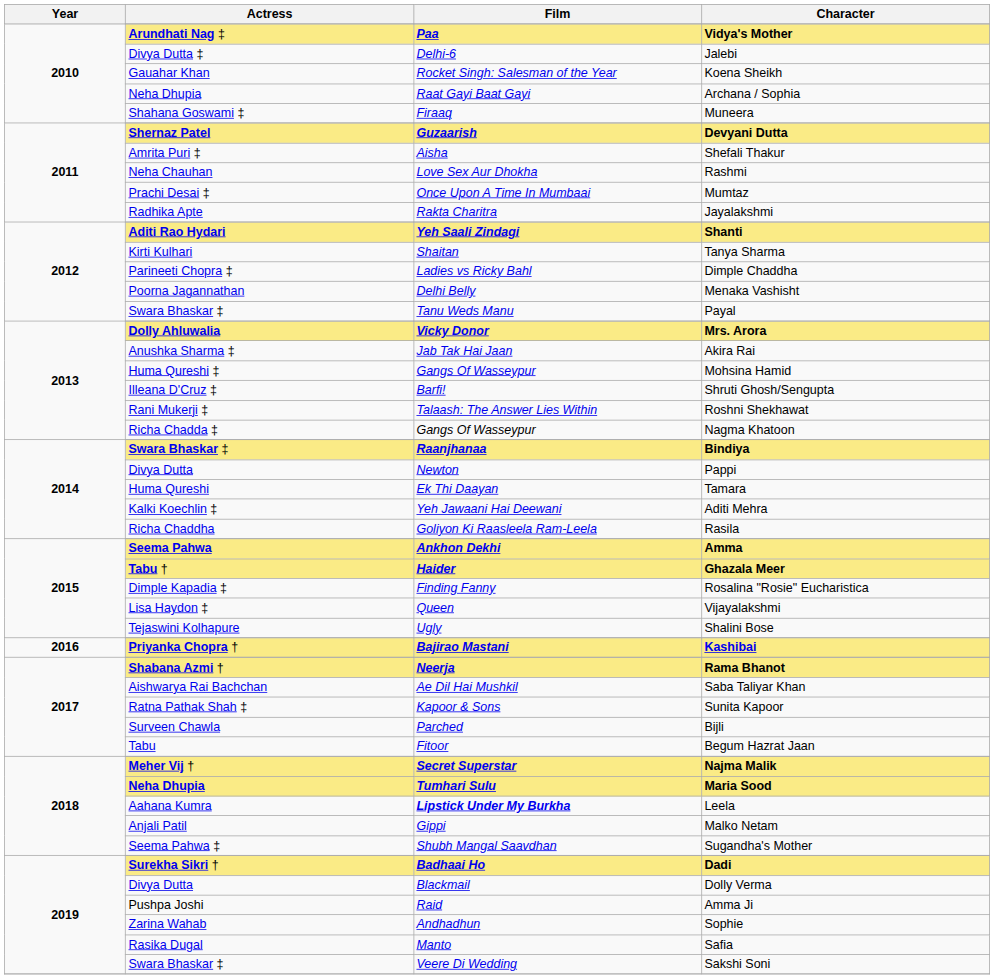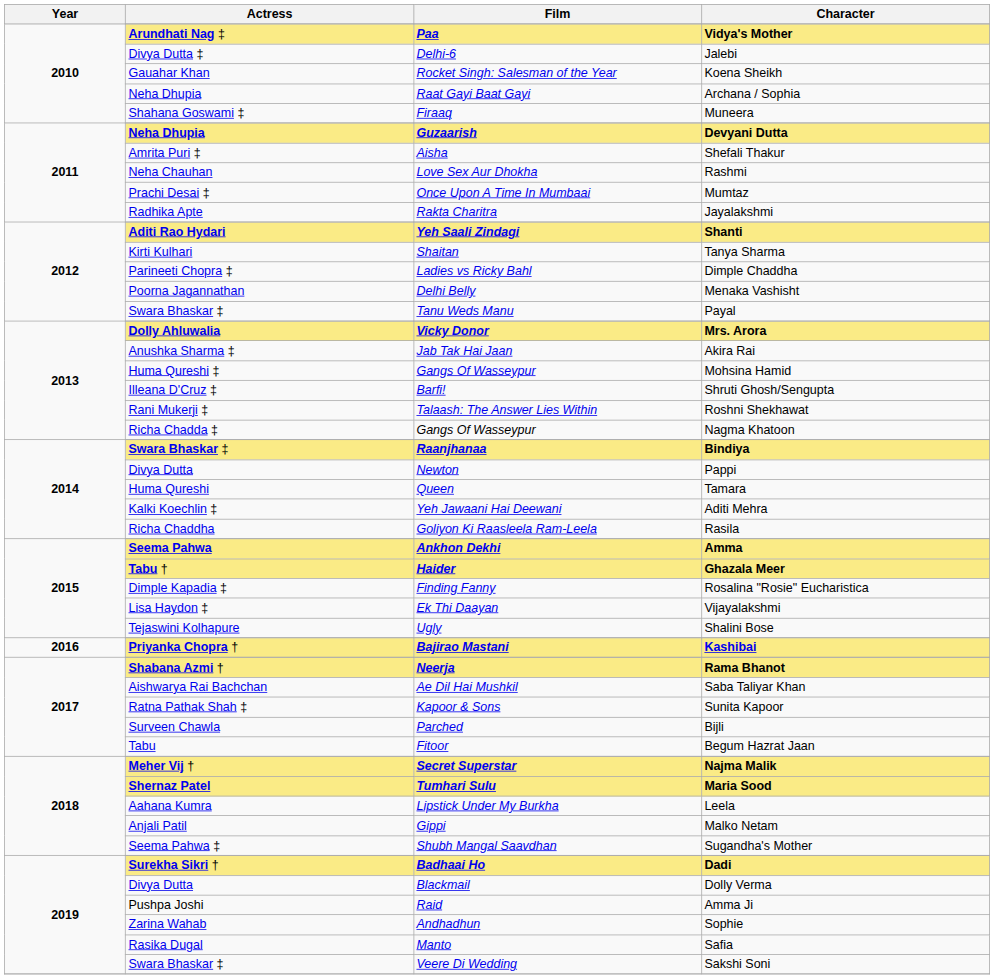 <table class="wikitable" style="width:100%">
 <tr bgcolor="#bebebe">
 <th width="8%">Year</th>
 <th width="19%">Actress</th>
 <th width="19%">Film</th>
 <th width="19%">Character</th>
 </tr>
 <tr>
 <td rowspan=6 style="text-align:center"><strong>2010</strong></td>
 </tr>
 <tr style="background:#FAEB86;">
 <td><strong><a href='#'>Arundhati Nag</a></strong> ‡</td>
 <td><strong><em><a href='#'>Paa</a></em></strong></td>
 <td><strong>Vidya's Mother</strong></td>
 </tr>
 <tr>
 <td><a href='#'>Divya Dutta</a> ‡</td>
 <td><em><a href='#'>Delhi-6</a></em></td>
 <td>Jalebi</td>
 </tr>
 <tr>
 <td><a href='#'>Gauahar Khan</a></td>
 <td><em><a href='#'>Rocket Singh: Salesman of the Year</a></em></td>
 <td>Koena Sheikh</td>
 </tr>
 <tr>
 <td><a href='#'>Neha Dhupia</a></td>
 <td><em><a href='#'>Raat Gayi Baat Gayi</a></em></td>
 <td>Archana / Sophia</td>
 </tr>
 <tr>
 <td><a href='#'>Shahana Goswami</a> ‡</td>
 <td><em><a href='#'>Firaaq</a></em></td>
 <td>Muneera</td>
 </tr>
 <tr>
 <td rowspan=6 style="text-align:center"><strong>2011</strong></td>
 </tr>
 <tr style="background:#FAEB86;">
-<td><strong><a href='#'>Shernaz Patel</a></strong></td>
+<td><strong><a href='#'>Neha Dhupia</a></strong></td>
 <td><strong><em><a href='#'>Guzaarish</a></em></strong></td>
 <td><strong>Devyani Dutta</strong></td>
 </tr>
 <tr>
 <td><a href='#'>Amrita Puri</a> ‡</td>
 <td><em><a href='#'>Aisha</a></em></td>
 <td>Shefali Thakur</td>
 </tr>
 <tr>
 <td><a href='#'>Neha Chauhan</a></td>
 <td><em><a href='#'>Love Sex Aur Dhokha</a></em></td>
 <td>Rashmi</td>
 </tr>
 <tr>
 <td><a href='#'>Prachi Desai</a> ‡</td>
 <td><em><a href='#'>Once Upon A Time In Mumbaai</a></em></td>
 <td>Mumtaz</td>
 </tr>
 <tr>
 <td><a href='#'>Radhika Apte</a></td>
 <td><em><a href='#'>Rakta Charitra</a></em></td>
 <td>Jayalakshmi</td>
 </tr>
 <tr>
 <td rowspan=6 style="text-align:center"><strong>2012</strong></td>
 </tr>
 <tr style="background:#FAEB86;">
 <td><strong><a href='#'>Aditi Rao Hydari</a></strong></td>
 <td><strong><em><a href='#'>Yeh Saali Zindagi</a></em></strong></td>
 <td><strong>Shanti</strong></td>
 </tr>
 <tr>
 <td><a href='#'>Kirti Kulhari</a></td>
 <td><em><a href='#'>Shaitan</a></em></td>
 <td>Tanya Sharma</td>
 </tr>
 <tr>
 <td><a href='#'>Parineeti Chopra</a> ‡</td>
 <td><em><a href='#'>Ladies vs Ricky Bahl</a></em></td>
 <td>Dimple Chaddha</td>
 </tr>
 <tr>
 <td><a href='#'>Poorna Jagannathan</a></td>
 <td><em><a href='#'>Delhi Belly</a></em></td>
 <td>Menaka Vashisht</td>
 </tr>
 <tr>
 <td><a href='#'>Swara Bhaskar</a> ‡</td>
 <td><em><a href='#'>Tanu Weds Manu</a></em></td>
 <td>Payal</td>
 </tr>
 <tr>
 <td rowspan=7 style="text-align:center"><strong>2013</strong></td>
 </tr>
 <tr style="background:#FAEB86;">
 <td><strong><a href='#'>Dolly Ahluwalia</a></strong></td>
 <td><strong><em><a href='#'>Vicky Donor</a></em></strong></td>
 <td><strong>Mrs. Arora</strong></td>
 </tr>
 <tr>
 <td><a href='#'>Anushka Sharma</a> ‡</td>
 <td><em><a href='#'>Jab Tak Hai Jaan</a></em></td>
 <td>Akira Rai</td>
 </tr>
 <tr>
 <td><a href='#'>Huma Qureshi</a> ‡</td>
 <td><em><a href='#'>Gangs Of Wasseypur</a></em></td>
 <td>Mohsina Hamid</td>
 </tr>
 <tr>
 <td><a href='#'>Illeana D'Cruz</a> ‡</td>
 <td><em><a href='#'>Barfi!</a></em></td>
 <td>Shruti Ghosh/Sengupta</td>
 </tr>
 <tr>
 <td><a href='#'>Rani Mukerji</a> ‡</td>
 <td><em><a href='#'>Talaash: The Answer Lies Within</a></em></td>
 <td>Roshni Shekhawat</td>
 </tr>
 <tr>
 <td><a href='#'>Richa Chadda</a> ‡</td>
 <td><em>Gangs Of Wasseypur</em></td>
 <td>Nagma Khatoon</td>
 </tr>
 <tr>
 <td rowspan=6 style="text-align:center"><strong>2014</strong></td>
 </tr>
 <tr style="background:#FAEB86;">
 <td><strong><a href='#'>Swara Bhaskar</a></strong> ‡</td>
 <td><strong><em><a href='#'>Raanjhanaa</a></em></strong></td>
 <td><strong>Bindiya</strong></td>
 </tr>
 <tr>
 <td><a href='#'>Divya Dutta</a></td>
 <td><em><a href='#'>Newton</a></em></td>
 <td>Pappi</td>
 </tr>
 <tr>
 <td><a href='#'>Huma Qureshi</a></td>
-<td><em><a href='#'>Ek Thi Daayan</a></em></td>
+<td><em><a href='#'>Queen</a></em></td>
 <td>Tamara</td>
 </tr>
 <tr>
 <td><a href='#'>Kalki Koechlin</a> ‡</td>
 <td><em><a href='#'>Yeh Jawaani Hai Deewani</a></em></td>
 <td>Aditi Mehra</td>
 </tr>
 <tr>
 <td><a href='#'>Richa Chaddha</a></td>
 <td><em><a href='#'>Goliyon Ki Raasleela Ram-Leela</a></em></td>
 <td>Rasila</td>
 </tr>
 <tr>
 <td rowspan=6 style="text-align:center"><strong>2015</strong></td>
 </tr>
 <tr style="background:#FAEB86;">
 <td><strong><a href='#'>Seema Pahwa</a></strong></td>
 <td><strong><em><a href='#'>Ankhon Dekhi</a></em></strong></td>
 <td><strong>Amma</strong></td>
 </tr>
 <tr style="background:#FAEB86;">
 <td><strong><a href='#'>Tabu</a></strong> †</td>
 <td><strong><em><a href='#'>Haider</a></em></strong></td>
 <td><strong>Ghazala Meer</strong></td>
 </tr>
 <tr>
 <td><a href='#'>Dimple Kapadia</a> ‡</td>
 <td><em><a href='#'>Finding Fanny</a></em></td>
 <td>Rosalina "Rosie" Eucharistica</td>
 </tr>
 <tr>
 <td><a href='#'>Lisa Haydon</a> ‡</td>
-<td><em><a href='#'>Queen</a></em></td>
+<td><em><a href='#'>Ek Thi Daayan</a></em></td>
 <td>Vijayalakshmi</td>
 </tr>
 <tr>
 <td><a href='#'>Tejaswini Kolhapure</a></td>
 <td><em><a href='#'>Ugly</a></em></td>
 <td>Shalini Bose</td>
 </tr>
 <tr>
 <td rowspan=2 style="text-align:center"><strong>2016</strong></td>
 </tr>
 <tr style="background:#FAEB86;">
 <td><strong><a href='#'>Priyanka Chopra</a></strong> †</td>
 <td><strong><em><a href='#'>Bajirao Mastani</a></em></strong></td>
 <td><strong><a href='#'>Kashibai</a></strong></td>
 </tr>
 <tr>
 <td rowspan=6 style="text-align:center"><strong>2017</strong></td>
 </tr>
 <tr style="background:#FAEB86;">
 <td><strong><a href='#'>Shabana Azmi</a></strong> †</td>
 <td><strong><em><a href='#'>Neerja</a></em></strong></td>
 <td><strong>Rama Bhanot</strong></td>
 </tr>
 <tr>
 <td><a href='#'>Aishwarya Rai Bachchan</a></td>
 <td><em><a href='#'>Ae Dil Hai Mushkil</a></em></td>
 <td>Saba Taliyar Khan</td>
 </tr>
 <tr>
 <td><a href='#'>Ratna Pathak Shah</a> ‡</td>
 <td><em><a href='#'>Kapoor & Sons</a></em></td>
 <td>Sunita Kapoor</td>
 </tr>
 <tr>
 <td><a href='#'>Surveen Chawla</a></td>
 <td><em><a href='#'>Parched</a></em></td>
 <td>Bijli</td>
 </tr>
 <tr>
 <td><a href='#'>Tabu</a></td>
 <td><em><a href='#'>Fitoor</a></em></td>
 <td>Begum Hazrat Jaan</td>
 </tr>
 <tr>
 <td rowspan=6 style="text-align:center"><strong>2018</strong></td>
 </tr>
 <tr style="background:#FAEB86;">
 <td><strong><a href='#'>Meher Vij</a></strong> †</td>
 <td><strong><em><a href='#'>Secret Superstar</a></em></strong></td>
 <td><strong>Najma Malik</strong></td>
 </tr>
 <tr style="background:#FAEB86;">
-<td><strong><a href='#'>Neha Dhupia</a></strong></td>
+<td><strong><a href='#'>Shernaz Patel</a></strong></td>
 <td><strong><em><a href='#'>Tumhari Sulu</a></em></strong></td>
 <td><strong>Maria Sood</strong></td>
 </tr>
 <tr>
 <td><a href='#'>Aahana Kumra</a></td>
-<td><strong><em><a href='#'>Lipstick Under My Burkha</a></em></strong></td>
+<td><em><a href='#'>Lipstick Under My Burkha</a></em></td>
 <td>Leela</td>
 </tr>
 <tr>
 <td><a href='#'>Anjali Patil</a></td>
 <td><em><a href='#'>Gippi</a></em></td>
 <td>Malko Netam</td>
 </tr>
 <tr>
 <td><a href='#'>Seema Pahwa</a> ‡</td>
 <td><em><a href='#'>Shubh Mangal Saavdhan</a></em></td>
 <td>Sugandha's Mother</td>
 </tr>
 <tr>
 <td rowspan="7" style="text-align:center"><strong>2019</strong></td>
 </tr>
 <tr style="background:#FAEB86;">
 <td><strong><a href='#'>Surekha Sikri</a></strong> †</td>
 <td><strong><em><a href='#'>Badhaai Ho</a></em></strong></td>
 <td><strong>Dadi</strong></td>
 </tr>
 <tr>
 <td><a href='#'>Divya Dutta</a></td>
 <td><em><a href='#'>Blackmail</a></em></td>
 <td>Dolly Verma</td>
 </tr>
 <tr>
 <td>Pushpa Joshi</td>
 <td><em><a href='#'>Raid</a></em></td>
 <td>Amma Ji</td>
 </tr>
 <tr>
 <td><a href='#'>Zarina Wahab</a></td>
 <td><em><a href='#'>Andhadhun</a></em></td>
 <td>Sophie</td>
 </tr>
 <tr>
 <td><a href='#'>Rasika Dugal</a></td>
 <td><em><a href='#'>Manto</a></em></td>
 <td>Safia</td>
 </tr>
 <tr>
 <td><a href='#'>Swara Bhaskar</a> ‡</td>
 <td><em><a href='#'>Veere Di Wedding</a></em></td>
 <td>Sakshi Soni</td>
 </tr>
 <tr>
 </tr>
 </table>
